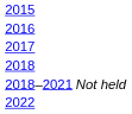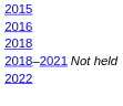 <table>
 <tr>
 <td><a href='#'>2015</a></td>
 <td></td>
 <td></td>
 <td></td>
 </tr>
 <tr>
 <td><a href='#'>2016</a></td>
-<td></td>
-<td></td>
-<td></td>
-</tr>
-<tr>
-<td><a href='#'>2017</a></td>
 <td></td>
 <td></td>
 <td></td>
 </tr>
 <tr>
 <td><a href='#'>2018</a></td>
 <td></td>
 <td></td>
 <td></td>
 </tr>
 <tr>
 <td><a href='#'>2018</a>–<a href='#'>2021</a></td>
 <td colspan=3 align=center><em>Not held</em></td>
 </tr>
 <tr>
 <td><a href='#'>2022</a></td>
 <td></td>
 <td></td>
 <td></td>
 </tr>
 </table>
